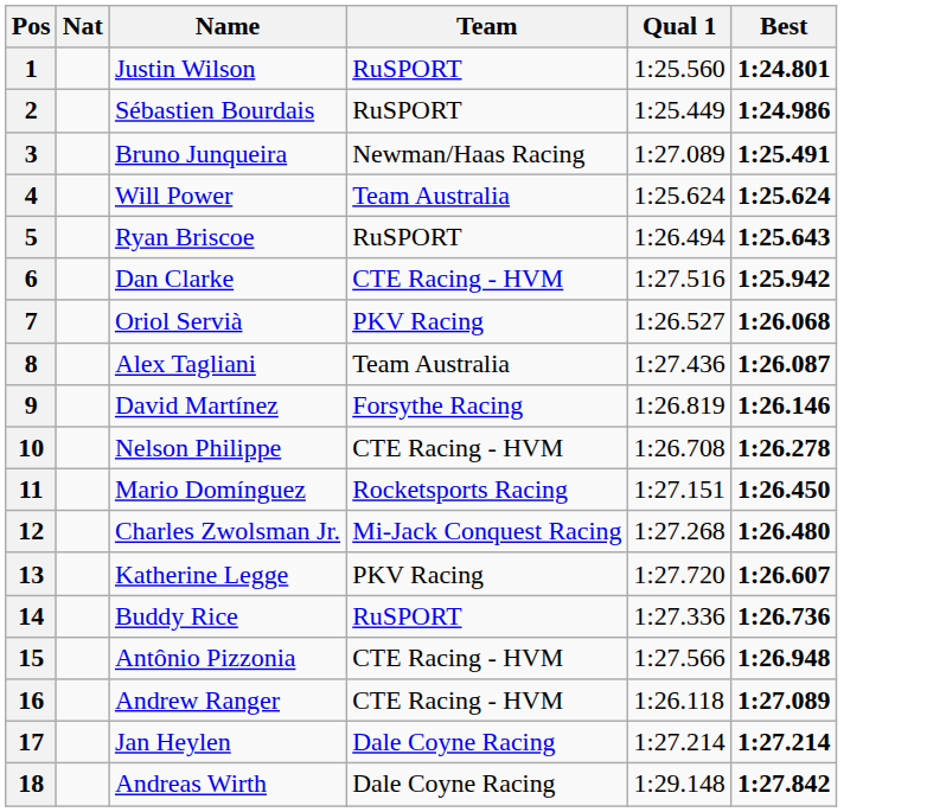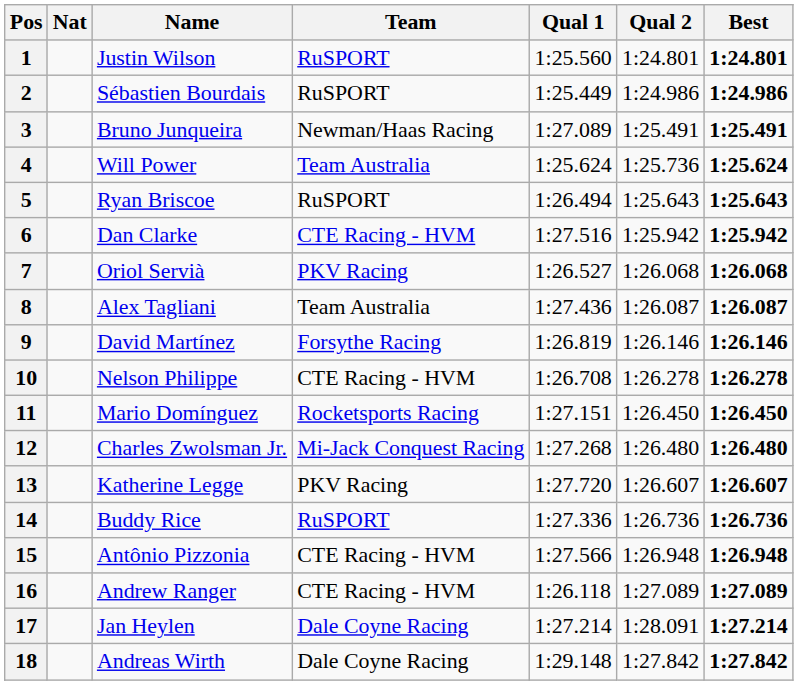 <table class="wikitable" style="font-size: 97%;">
 <tr>
 <th>Pos</th>
 <th>Nat</th>
 <th>Name</th>
 <th>Team</th>
 <th>Qual 1</th>
+<th>Qual 2</th>
 <th>Best</th>
 </tr>
 <tr>
 <th>1</th>
 <td></td>
 <td><a href='#'>Justin Wilson</a></td>
 <td><a href='#'>RuSPORT</a></td>
 <td>1:25.560</td>
+<td>1:24.801</td>
 <td><strong>1:24.801</strong></td>
 </tr>
 <tr>
 <th>2</th>
 <td></td>
 <td><a href='#'>Sébastien Bourdais</a></td>
 <td>RuSPORT</td>
 <td>1:25.449</td>
+<td>1:24.986</td>
 <td><strong>1:24.986</strong></td>
 </tr>
 <tr>
 <th>3</th>
 <td></td>
 <td><a href='#'>Bruno Junqueira</a></td>
 <td>Newman/Haas Racing</td>
 <td>1:27.089</td>
+<td>1:25.491</td>
 <td><strong>1:25.491</strong></td>
 </tr>
 <tr>
 <th>4</th>
 <td></td>
 <td><a href='#'>Will Power</a></td>
 <td><a href='#'>Team Australia</a></td>
 <td>1:25.624</td>
+<td>1:25.736</td>
 <td><strong>1:25.624</strong></td>
 </tr>
 <tr>
 <th>5</th>
 <td></td>
 <td><a href='#'>Ryan Briscoe</a></td>
 <td>RuSPORT</td>
 <td>1:26.494</td>
+<td>1:25.643</td>
 <td><strong>1:25.643</strong></td>
 </tr>
 <tr>
 <th>6</th>
 <td></td>
 <td><a href='#'>Dan Clarke</a></td>
 <td><a href='#'>CTE Racing - HVM</a></td>
 <td>1:27.516</td>
+<td>1:25.942</td>
 <td><strong>1:25.942</strong></td>
 </tr>
 <tr>
 <th>7</th>
 <td></td>
 <td><a href='#'>Oriol Servià</a></td>
 <td><a href='#'>PKV Racing</a></td>
 <td>1:26.527</td>
+<td>1:26.068</td>
 <td><strong>1:26.068</strong></td>
 </tr>
 <tr>
 <th>8</th>
 <td></td>
 <td><a href='#'>Alex Tagliani</a></td>
 <td>Team Australia</td>
 <td>1:27.436</td>
+<td>1:26.087</td>
 <td><strong>1:26.087</strong></td>
 </tr>
 <tr>
 <th>9</th>
 <td></td>
 <td><a href='#'>David Martínez</a></td>
 <td><a href='#'>Forsythe Racing</a></td>
 <td>1:26.819</td>
+<td>1:26.146</td>
 <td><strong>1:26.146</strong></td>
 </tr>
 <tr>
 <th>10</th>
 <td></td>
 <td><a href='#'>Nelson Philippe</a></td>
 <td>CTE Racing - HVM</td>
 <td>1:26.708</td>
+<td>1:26.278</td>
 <td><strong>1:26.278</strong></td>
 </tr>
 <tr>
 <th>11</th>
 <td></td>
 <td><a href='#'>Mario Domínguez</a></td>
 <td><a href='#'>Rocketsports Racing</a></td>
 <td>1:27.151</td>
+<td>1:26.450</td>
 <td><strong>1:26.450</strong></td>
 </tr>
 <tr>
 <th>12</th>
 <td></td>
 <td><a href='#'>Charles Zwolsman Jr.</a></td>
 <td><a href='#'>Mi-Jack Conquest Racing</a></td>
 <td>1:27.268</td>
+<td>1:26.480</td>
 <td><strong>1:26.480</strong></td>
 </tr>
 <tr>
 <th>13</th>
 <td></td>
 <td><a href='#'>Katherine Legge</a></td>
 <td>PKV Racing</td>
 <td>1:27.720</td>
+<td>1:26.607</td>
 <td><strong>1:26.607</strong></td>
 </tr>
 <tr>
 <th>14</th>
 <td></td>
 <td><a href='#'>Buddy Rice</a></td>
 <td><a href='#'>RuSPORT</a></td>
 <td>1:27.336</td>
+<td>1:26.736</td>
 <td><strong>1:26.736</strong></td>
 </tr>
 <tr>
 <th>15</th>
 <td></td>
 <td><a href='#'>Antônio Pizzonia</a></td>
 <td>CTE Racing - HVM</td>
 <td>1:27.566</td>
+<td>1:26.948</td>
 <td><strong>1:26.948</strong></td>
 </tr>
 <tr>
 <th>16</th>
 <td></td>
 <td><a href='#'>Andrew Ranger</a></td>
 <td>CTE Racing - HVM</td>
 <td>1:26.118</td>
+<td>1:27.089</td>
 <td><strong>1:27.089</strong></td>
 </tr>
 <tr>
 <th>17</th>
 <td></td>
 <td><a href='#'>Jan Heylen</a></td>
 <td><a href='#'>Dale Coyne Racing</a></td>
 <td>1:27.214</td>
+<td>1:28.091</td>
 <td><strong>1:27.214</strong></td>
 </tr>
 <tr>
 <th>18</th>
 <td></td>
 <td><a href='#'>Andreas Wirth</a></td>
 <td>Dale Coyne Racing</td>
 <td>1:29.148</td>
+<td>1:27.842</td>
 <td><strong>1:27.842</strong></td>
 </tr>
 </table>
